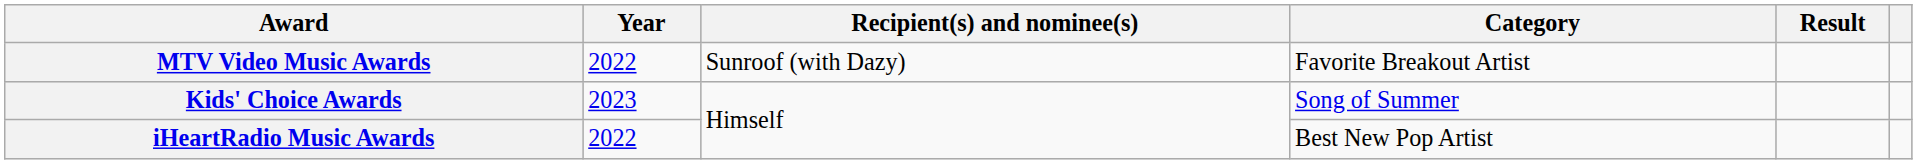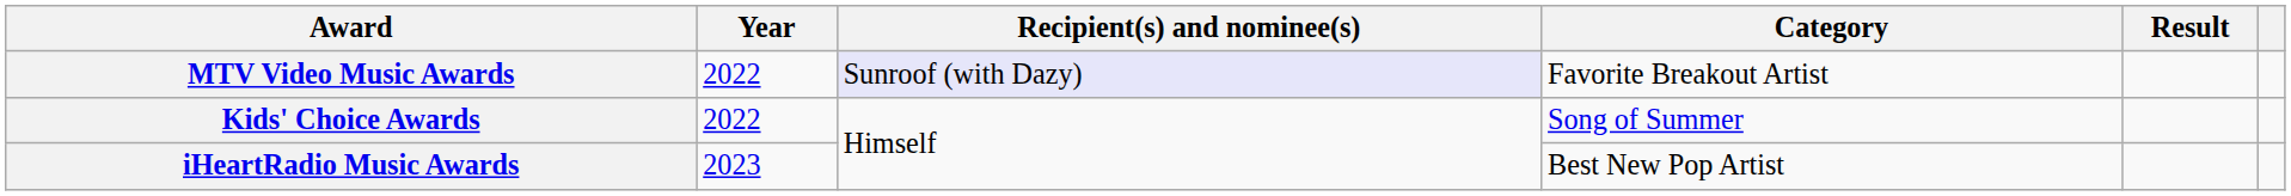 <table class="wikitable sortable plainrowheaders" style="width: 100%;">
 <tr>
 <th scope="col">Award</th>
 <th scope="col">Year</th>
 <th scope="col">Recipient(s) and nominee(s)</th>
 <th scope="col">Category</th>
 <th scope="col" style="width: 6%;">Result</th>
 <th scope="col" class="unsortable"></th>
 </tr>
 <tr>
 <th scope="row"><a href='#'>MTV Video Music Awards</a></th>
 <td><a href='#'>2022</a></td>
-<td>Sunroof (with Dazy)</td>
+<td style="background: lavender;">Sunroof (with Dazy)</td>
 <td>Favorite Breakout Artist</td>
 <td></td>
 <td style="text-align:center;"></td>
 </tr>
 <tr>
 <th scope="row"><a href='#'>Kids' Choice Awards</a></th>
-<td><a href='#'>2023</a></td>
+<td><a href='#'>2022</a></td>
 <td rowspan="2">Himself</td>
 <td><a href='#'>Song of Summer</a></td>
 <td></td>
 <td style="text-align:center;"></td>
 </tr>
 <tr>
 <th scope="row"><a href='#'>iHeartRadio Music Awards</a></th>
-<td><a href='#'>2022</a></td>
+<td><a href='#'>2023</a></td>
 <td>Best New Pop Artist</td>
 <td></td>
 <td style="text-align:center;"></td>
 </tr>
 </table>
